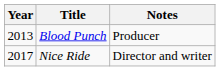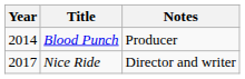 <table class="wikitable sortable">
 <tr>
 <th>Year</th>
 <th>Title</th>
 <th class="unsortable">Notes</th>
 </tr>
 <tr>
-<td>2013</td>
+<td>2014</td>
 <td><em><a href='#'>Blood Punch</a></em></td>
 <td>Producer</td>
 </tr>
 <tr>
 <td>2017</td>
 <td><em>Nice Ride</em></td>
 <td>Director and writer</td>
 </tr>
 </table>
